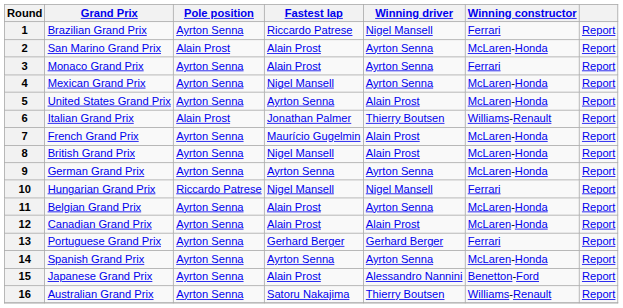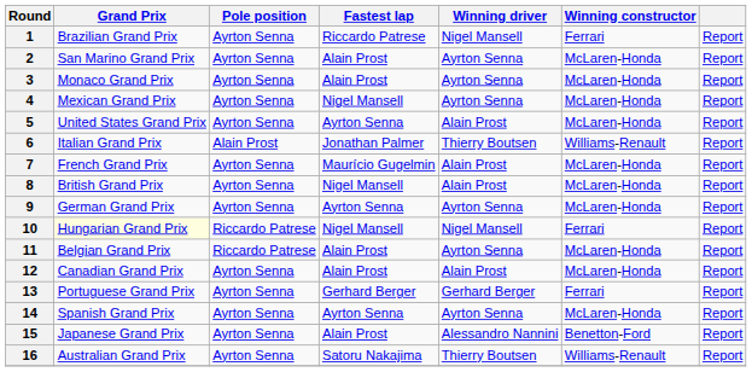 <table class="wikitable sortable" style="font-size: 85%">
 <tr>
 <th>Round</th>
 <th><a href='#'>Grand Prix</a></th>
 <th nowrap><a href='#'>Pole position</a></th>
 <th nowrap><a href='#'>Fastest lap</a></th>
 <th nowrap><a href='#'>Winning driver</a></th>
 <th nowrap><a href='#'>Winning constructor</a></th>
 <th></th>
 </tr>
 <tr>
 <th>1</th>
 <td> <a href='#'>Brazilian Grand Prix</a></td>
 <td> <a href='#'>Ayrton Senna</a></td>
 <td> <a href='#'>Riccardo Patrese</a></td>
 <td> <a href='#'>Nigel Mansell</a></td>
 <td> <a href='#'>Ferrari</a></td>
 <td><a href='#'>Report</a></td>
 </tr>
 <tr>
 <th>2</th>
 <td> <a href='#'>San Marino Grand Prix</a></td>
-<td> <a href='#'>Alain Prost</a></td>
+<td> <a href='#'>Ayrton Senna</a></td>
 <td> <a href='#'>Alain Prost</a></td>
 <td> <a href='#'>Ayrton Senna</a></td>
 <td> <a href='#'>McLaren</a>-<a href='#'>Honda</a></td>
 <td><a href='#'>Report</a></td>
 </tr>
 <tr>
 <th>3</th>
 <td> <a href='#'>Monaco Grand Prix</a></td>
 <td> <a href='#'>Ayrton Senna</a></td>
 <td> <a href='#'>Alain Prost</a></td>
 <td> <a href='#'>Ayrton Senna</a></td>
-<td> <a href='#'>Ferrari</a></td>
+<td> <a href='#'>McLaren</a>-<a href='#'>Honda</a></td>
 <td><a href='#'>Report</a></td>
 </tr>
 <tr>
 <th>4</th>
 <td> <a href='#'>Mexican Grand Prix</a></td>
 <td> <a href='#'>Ayrton Senna</a></td>
 <td> <a href='#'>Nigel Mansell</a></td>
 <td> <a href='#'>Ayrton Senna</a></td>
 <td> <a href='#'>McLaren</a>-<a href='#'>Honda</a></td>
 <td><a href='#'>Report</a></td>
 </tr>
 <tr>
 <th>5</th>
 <td nowrap> <a href='#'>United States Grand Prix</a></td>
 <td> <a href='#'>Ayrton Senna</a></td>
 <td> <a href='#'>Ayrton Senna</a></td>
 <td> <a href='#'>Alain Prost</a></td>
 <td> <a href='#'>McLaren</a>-<a href='#'>Honda</a></td>
 <td><a href='#'>Report</a></td>
 </tr>
 <tr>
 <th>6</th>
 <td> <a href='#'>Italian Grand Prix</a></td>
 <td> <a href='#'>Alain Prost</a></td>
 <td> <a href='#'>Jonathan Palmer</a></td>
 <td> <a href='#'>Thierry Boutsen</a></td>
 <td> <a href='#'>Williams</a>-<a href='#'>Renault</a></td>
 <td><a href='#'>Report</a></td>
 </tr>
 <tr>
 <th>7</th>
 <td> <a href='#'>French Grand Prix</a></td>
 <td> <a href='#'>Ayrton Senna</a></td>
 <td nowrap> <a href='#'>Maurício Gugelmin</a></td>
 <td> <a href='#'>Alain Prost</a></td>
 <td> <a href='#'>McLaren</a>-<a href='#'>Honda</a></td>
 <td><a href='#'>Report</a></td>
 </tr>
 <tr>
 <th>8</th>
 <td> <a href='#'>British Grand Prix</a></td>
 <td> <a href='#'>Ayrton Senna</a></td>
 <td> <a href='#'>Nigel Mansell</a></td>
 <td> <a href='#'>Alain Prost</a></td>
 <td> <a href='#'>McLaren</a>-<a href='#'>Honda</a></td>
 <td><a href='#'>Report</a></td>
 </tr>
 <tr>
 <th>9</th>
 <td> <a href='#'>German Grand Prix</a></td>
 <td> <a href='#'>Ayrton Senna</a></td>
 <td> <a href='#'>Ayrton Senna</a></td>
 <td> <a href='#'>Ayrton Senna</a></td>
 <td> <a href='#'>McLaren</a>-<a href='#'>Honda</a></td>
 <td><a href='#'>Report</a></td>
 </tr>
 <tr>
 <th>10</th>
-<td> <a href='#'>Hungarian Grand Prix</a></td>
+<td style="background: lightyellow;"> <a href='#'>Hungarian Grand Prix</a></td>
 <td nowrap> <a href='#'>Riccardo Patrese</a></td>
 <td> <a href='#'>Nigel Mansell</a></td>
 <td> <a href='#'>Nigel Mansell</a></td>
 <td> <a href='#'>Ferrari</a></td>
 <td><a href='#'>Report</a></td>
 </tr>
 <tr>
 <th>11</th>
 <td> <a href='#'>Belgian Grand Prix</a></td>
-<td> <a href='#'>Ayrton Senna</a></td>
+<td nowrap> <a href='#'>Riccardo Patrese</a></td>
 <td> <a href='#'>Alain Prost</a></td>
 <td> <a href='#'>Ayrton Senna</a></td>
 <td> <a href='#'>McLaren</a>-<a href='#'>Honda</a></td>
 <td><a href='#'>Report</a></td>
 </tr>
 <tr>
 <th>12</th>
 <td> <a href='#'>Canadian Grand Prix</a></td>
 <td> <a href='#'>Ayrton Senna</a></td>
 <td> <a href='#'>Alain Prost</a></td>
 <td> <a href='#'>Alain Prost</a></td>
 <td> <a href='#'>McLaren</a>-<a href='#'>Honda</a></td>
 <td><a href='#'>Report</a></td>
 </tr>
 <tr>
 <th>13</th>
 <td> <a href='#'>Portuguese Grand Prix</a></td>
 <td> <a href='#'>Ayrton Senna</a></td>
 <td> <a href='#'>Gerhard Berger</a></td>
 <td> <a href='#'>Gerhard Berger</a></td>
 <td> <a href='#'>Ferrari</a></td>
 <td><a href='#'>Report</a></td>
 </tr>
 <tr>
 <th>14</th>
 <td> <a href='#'>Spanish Grand Prix</a></td>
 <td> <a href='#'>Ayrton Senna</a></td>
 <td> <a href='#'>Ayrton Senna</a></td>
 <td> <a href='#'>Ayrton Senna</a></td>
 <td> <a href='#'>McLaren</a>-<a href='#'>Honda</a></td>
 <td><a href='#'>Report</a></td>
 </tr>
 <tr>
 <th>15</th>
 <td> <a href='#'>Japanese Grand Prix</a></td>
 <td> <a href='#'>Ayrton Senna</a></td>
 <td> <a href='#'>Alain Prost</a></td>
 <td nowrap> <a href='#'>Alessandro Nannini</a></td>
 <td> <a href='#'>Benetton</a>-<a href='#'>Ford</a></td>
 <td><a href='#'>Report</a></td>
 </tr>
 <tr>
 <th>16</th>
 <td> <a href='#'>Australian Grand Prix</a></td>
 <td> <a href='#'>Ayrton Senna</a></td>
 <td> <a href='#'>Satoru Nakajima</a></td>
 <td> <a href='#'>Thierry Boutsen</a></td>
 <td> <a href='#'>Williams</a>-<a href='#'>Renault</a></td>
 <td><a href='#'>Report</a></td>
 </tr>
 <tr>
 </tr>
 </table>
